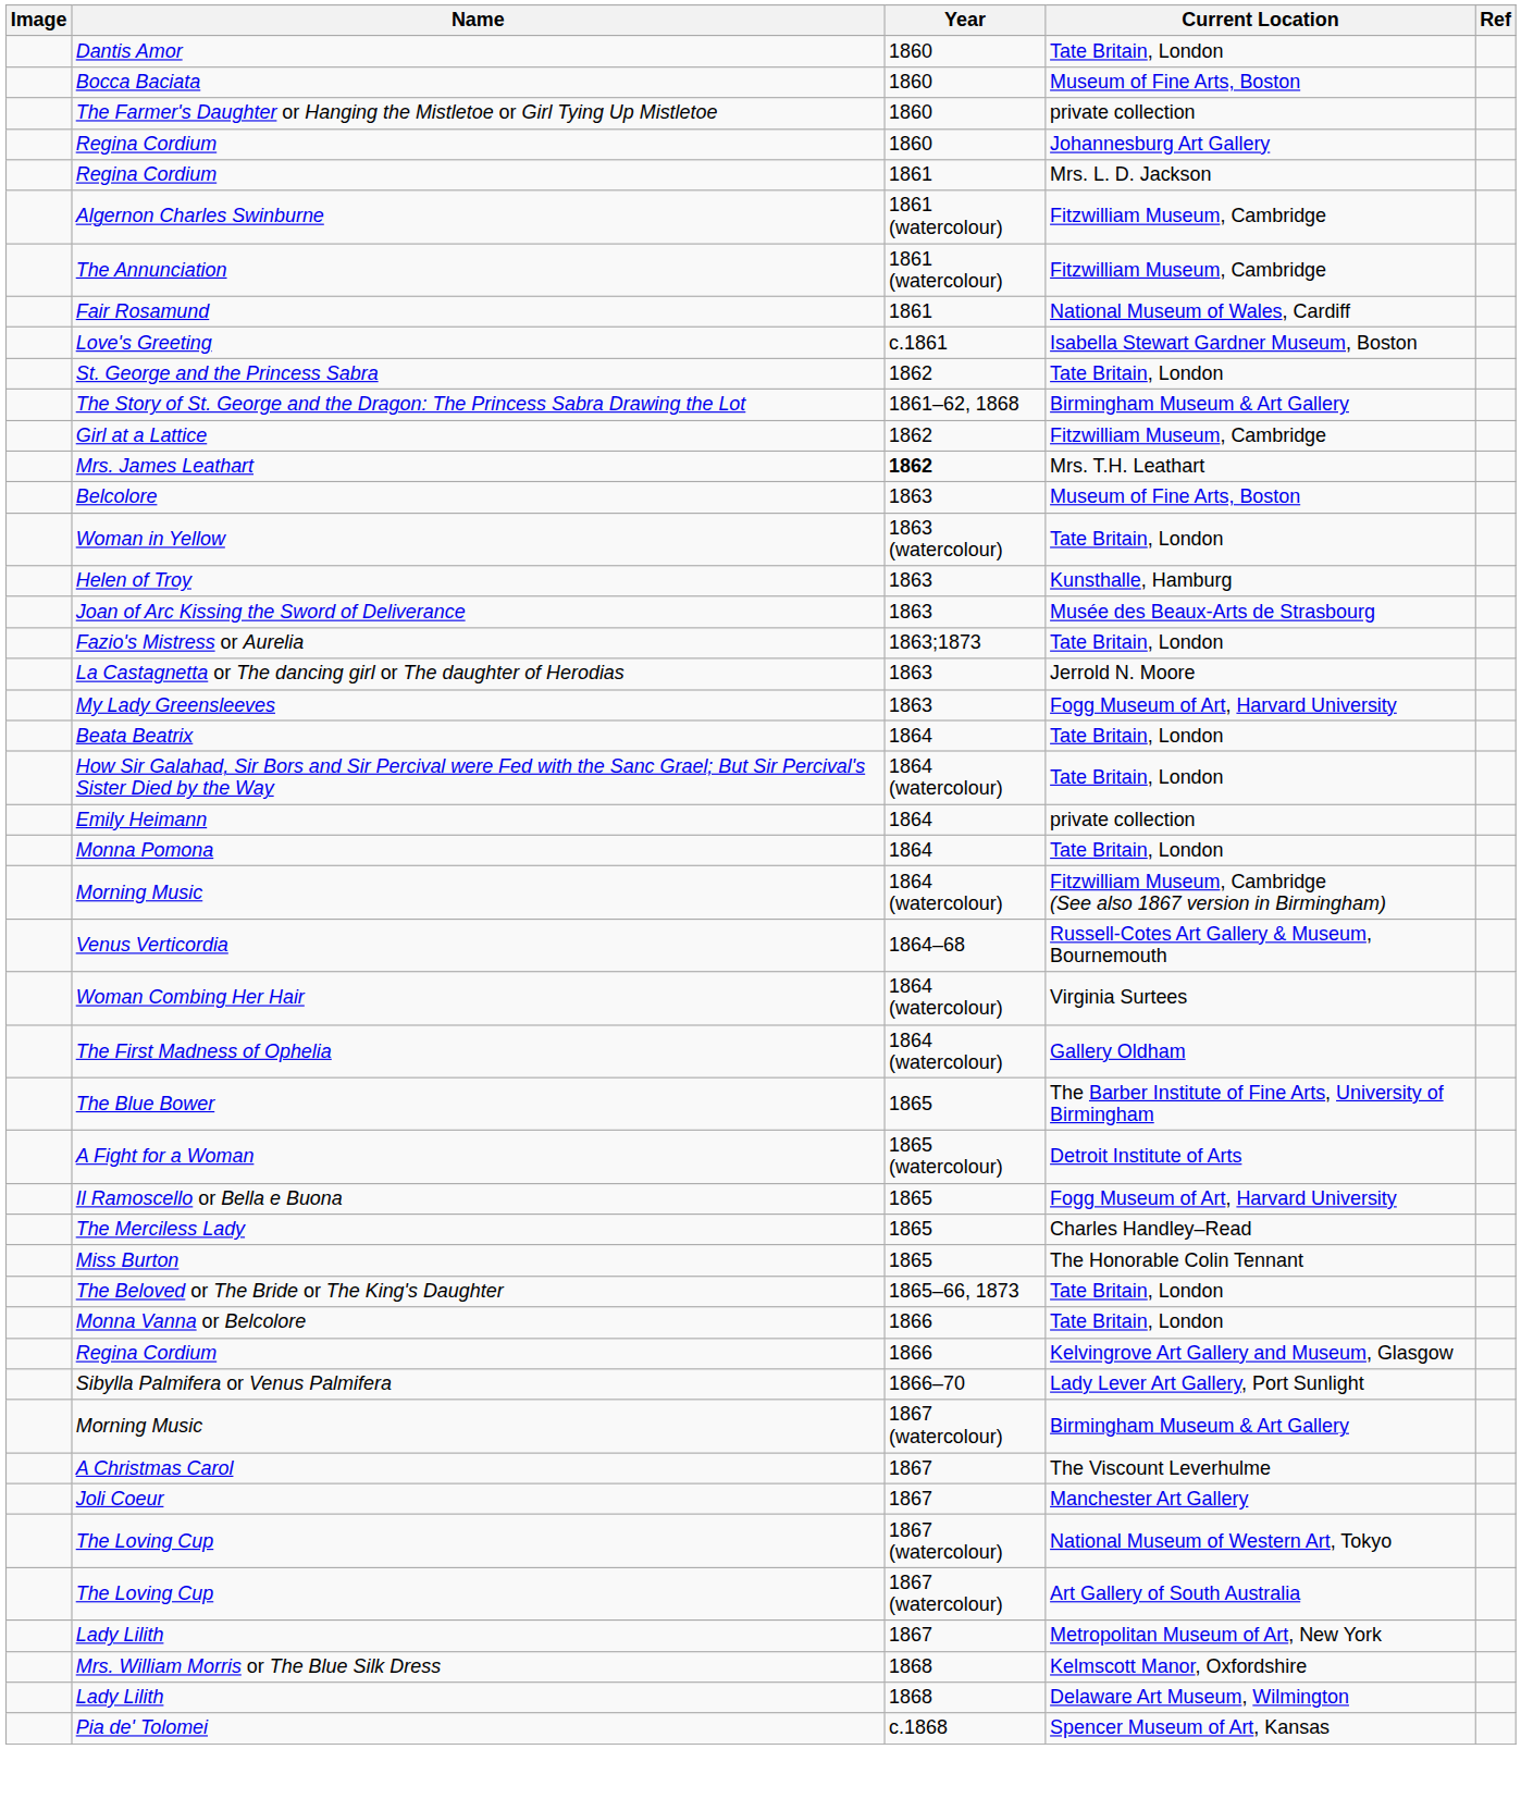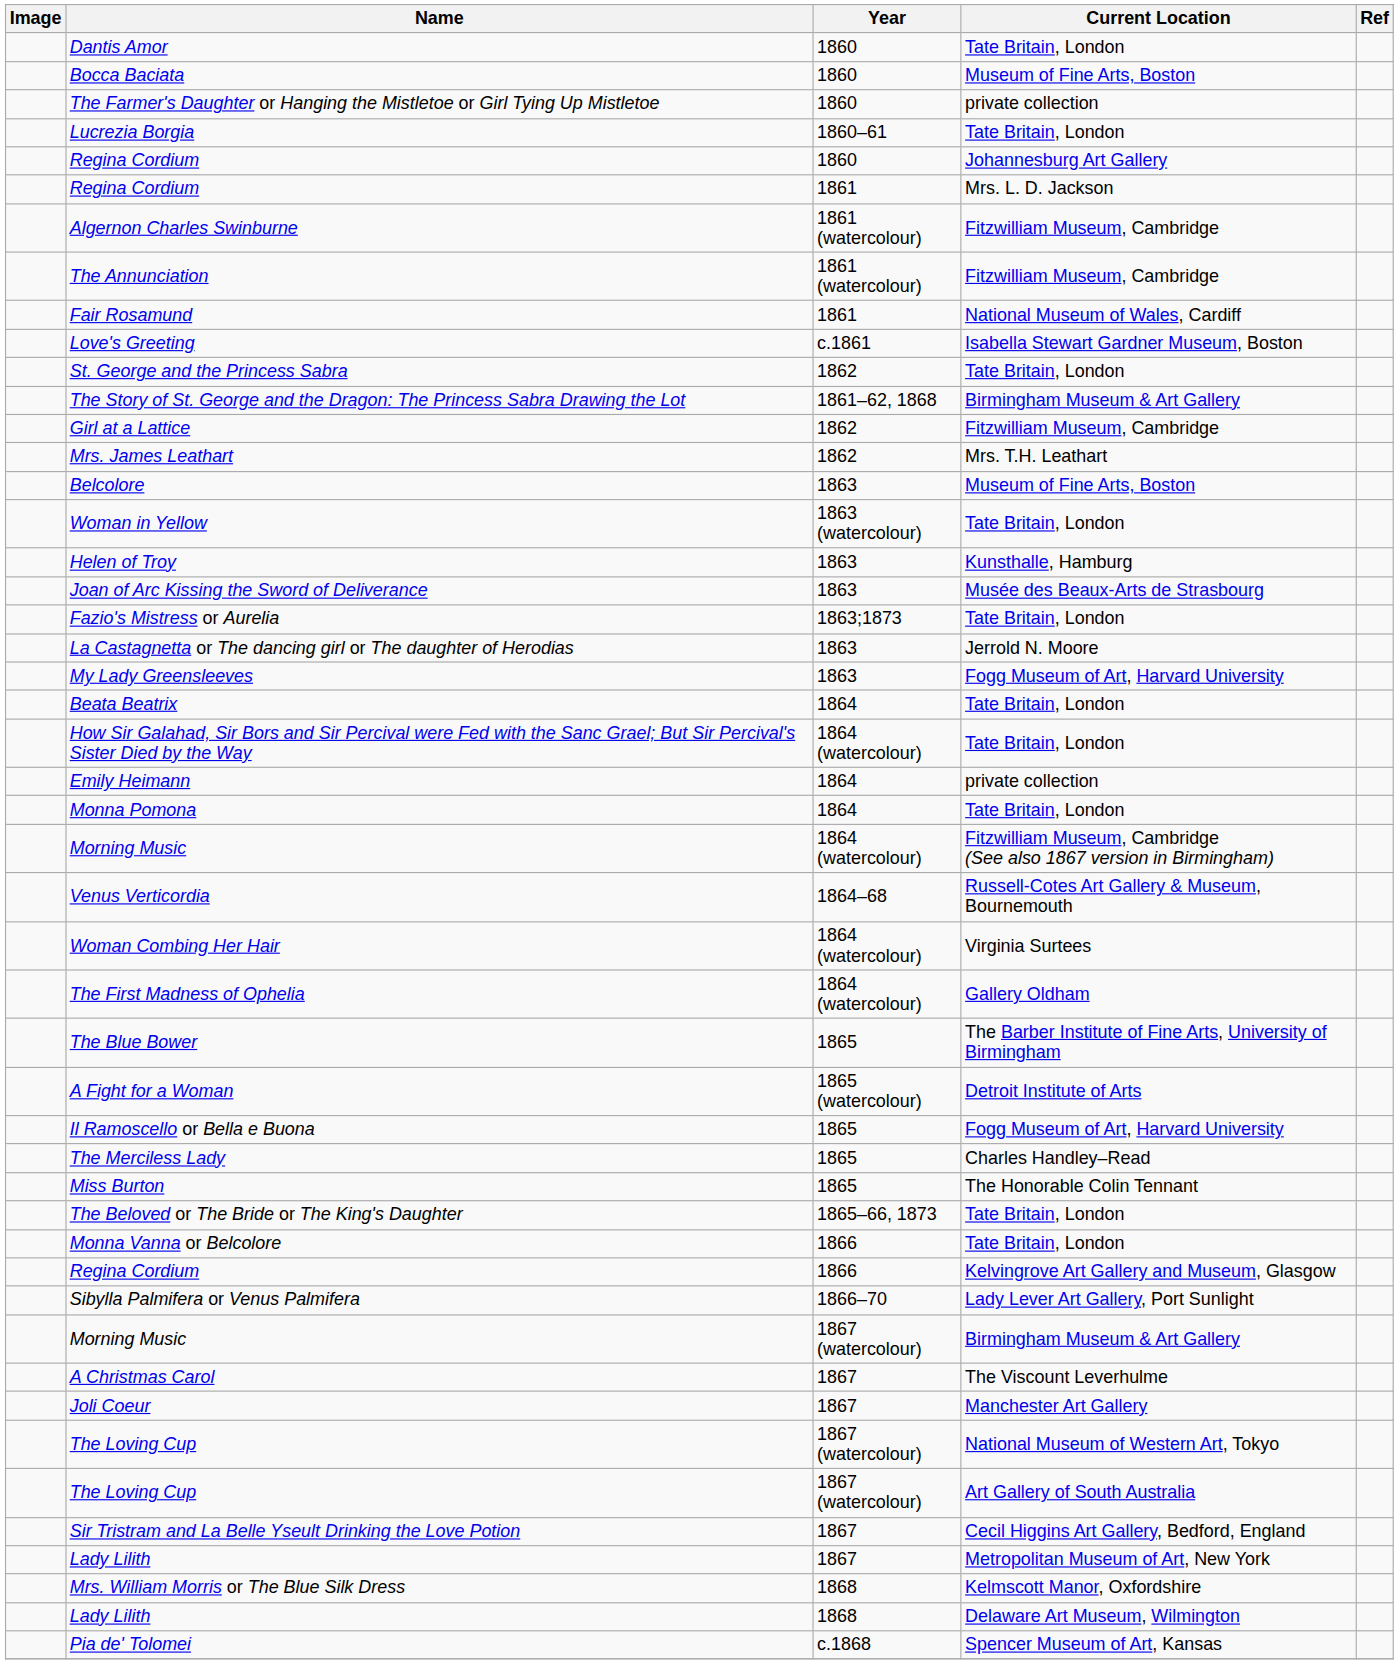 <table class="sortable wikitable" style="margin-left:0.5em; text-align:left">
 <tr>
 <th>Image</th>
 <th>Name</th>
 <th>Year</th>
 <th>Current Location</th>
 <th>Ref</th>
 </tr>
 <tr>
 <td></td>
 <td><em><a href='#'>Dantis Amor</a></em></td>
 <td>1860</td>
 <td><a href='#'>Tate Britain</a>, London</td>
 <td></td>
 </tr>
 <tr>
 <td></td>
 <td><em><a href='#'>Bocca Baciata</a></em></td>
 <td>1860</td>
 <td><a href='#'>Museum of Fine Arts, Boston</a></td>
 <td></td>
 </tr>
 <tr>
 <td></td>
 <td><em><a href='#'>The Farmer's Daughter</a></em> or <em>Hanging the Mistletoe</em> or <em>Girl Tying Up Mistletoe</em></td>
 <td>1860</td>
 <td>private collection</td>
+<td></td>
+</tr>
+<tr>
+<td></td>
+<td><em><a href='#'>Lucrezia Borgia</a></em></td>
+<td>1860–61</td>
+<td><a href='#'>Tate Britain</a>, London</td>
 <td></td>
 </tr>
 <tr>
 <td></td>
 <td><em><a href='#'>Regina Cordium</a></em></td>
 <td>1860</td>
 <td><a href='#'>Johannesburg Art Gallery</a></td>
 <td></td>
 </tr>
 <tr>
 <td></td>
 <td><em><a href='#'>Regina Cordium</a></em></td>
 <td>1861</td>
 <td>Mrs. L. D. Jackson</td>
 <td></td>
 </tr>
 <tr>
 <td></td>
 <td><em><a href='#'>Algernon Charles Swinburne</a></em></td>
 <td>1861 (watercolour)</td>
 <td><a href='#'>Fitzwilliam Museum</a>, Cambridge</td>
 <td></td>
 </tr>
 <tr>
 <td></td>
 <td><em><a href='#'>The Annunciation</a></em></td>
 <td>1861 <br> (watercolour)</td>
 <td><a href='#'>Fitzwilliam Museum</a>, Cambridge</td>
 <td></td>
 </tr>
 <tr>
 <td></td>
 <td><em><a href='#'>Fair Rosamund</a></em></td>
 <td>1861</td>
 <td><a href='#'>National Museum of Wales</a>, Cardiff</td>
 <td></td>
 </tr>
 <tr>
 <td></td>
 <td><em><a href='#'>Love's Greeting</a></em></td>
 <td>c.1861</td>
 <td><a href='#'>Isabella Stewart Gardner Museum</a>, Boston</td>
 <td></td>
 </tr>
 <tr>
 <td></td>
 <td><em><a href='#'>St. George and the Princess Sabra</a></em></td>
 <td>1862</td>
 <td><a href='#'>Tate Britain</a>, London</td>
 <td></td>
 </tr>
 <tr>
 <td></td>
 <td><em><a href='#'>The Story of St. George and the Dragon: The Princess Sabra Drawing the Lot</a></em></td>
 <td>1861–62, 1868</td>
 <td><a href='#'>Birmingham Museum & Art Gallery</a></td>
 <td></td>
 </tr>
 <tr>
 <td></td>
 <td><em><a href='#'>Girl at a Lattice</a></em></td>
 <td>1862</td>
 <td><a href='#'>Fitzwilliam Museum</a>, Cambridge</td>
 <td></td>
 </tr>
 <tr>
 <td></td>
 <td><em><a href='#'>Mrs. James Leathart</a></em></td>
-<td><strong>1862</strong></td>
+<td>1862</td>
 <td>Mrs. T.H. Leathart</td>
 <td></td>
 </tr>
 <tr>
 <td></td>
 <td><em><a href='#'>Belcolore</a></em></td>
 <td>1863</td>
 <td><a href='#'>Museum of Fine Arts, Boston</a></td>
 <td> </td>
 </tr>
 <tr>
 <td></td>
 <td><em><a href='#'>Woman in Yellow</a></em></td>
 <td>1863 <br> (watercolour)</td>
 <td><a href='#'>Tate Britain</a>, London</td>
 <td></td>
 </tr>
 <tr>
 <td></td>
 <td><em><a href='#'>Helen of Troy</a></em></td>
 <td>1863</td>
 <td><a href='#'>Kunsthalle</a>, Hamburg</td>
 <td></td>
 </tr>
 <tr>
 <td></td>
 <td><em><a href='#'>Joan of Arc Kissing the Sword of Deliverance</a></em></td>
 <td>1863</td>
 <td><a href='#'>Musée des Beaux-Arts de Strasbourg</a></td>
 <td></td>
 </tr>
 <tr>
 <td></td>
 <td><em><a href='#'>Fazio's Mistress</a></em> or <em>Aurelia</em></td>
 <td>1863;1873</td>
 <td><a href='#'>Tate Britain</a>, London</td>
 <td></td>
 </tr>
 <tr>
 <td></td>
 <td><em><a href='#'>La Castagnetta</a></em> or <em>The dancing girl</em> or <em>The daughter of Herodias</em></td>
 <td>1863</td>
 <td>Jerrold N. Moore</td>
 <td></td>
 </tr>
 <tr>
 <td></td>
 <td><em><a href='#'>My Lady Greensleeves</a></em></td>
 <td>1863</td>
 <td><a href='#'>Fogg Museum of Art</a>, <a href='#'>Harvard University</a></td>
 <td></td>
 </tr>
 <tr>
 <td></td>
 <td><em><a href='#'>Beata Beatrix</a></em></td>
 <td>1864</td>
 <td><a href='#'>Tate Britain</a>, London</td>
 <td></td>
 </tr>
 <tr>
 <td></td>
 <td><em><a href='#'>How Sir Galahad, Sir Bors and Sir Percival were Fed with the Sanc Grael; But Sir Percival's Sister Died by the Way</a></em></td>
 <td>1864 <br> (watercolour)</td>
 <td><a href='#'>Tate Britain</a>, London</td>
 <td></td>
 </tr>
 <tr>
 <td></td>
 <td><em><a href='#'>Emily Heimann</a></em></td>
 <td>1864</td>
 <td>private collection</td>
 <td></td>
 </tr>
 <tr>
 <td></td>
 <td><em><a href='#'>Monna Pomona</a></em></td>
 <td>1864</td>
 <td><a href='#'>Tate Britain</a>, London</td>
 <td></td>
 </tr>
 <tr>
 <td></td>
 <td><em><a href='#'>Morning Music</a></em></td>
 <td>1864 <br> (watercolour)</td>
 <td><a href='#'>Fitzwilliam Museum</a>, Cambridge <br> <em>(See also 1867 version in Birmingham)</em></td>
 <td></td>
 </tr>
 <tr>
 <td></td>
 <td><em><a href='#'>Venus Verticordia</a></em></td>
 <td>1864–68</td>
 <td><a href='#'>Russell-Cotes Art Gallery & Museum</a>, Bournemouth</td>
 <td></td>
 </tr>
 <tr>
 <td></td>
 <td><em><a href='#'>Woman Combing Her Hair</a></em></td>
 <td>1864 <br> (watercolour)</td>
 <td>Virginia Surtees</td>
 <td></td>
 </tr>
 <tr>
 <td></td>
 <td><em><a href='#'>The First Madness of Ophelia</a></em></td>
 <td>1864 <br> (watercolour)</td>
 <td><a href='#'>Gallery Oldham</a></td>
 <td></td>
 </tr>
 <tr>
 <td></td>
 <td><em><a href='#'>The Blue Bower</a></em></td>
 <td>1865</td>
 <td>The <a href='#'>Barber Institute of Fine Arts</a>, <a href='#'>University of Birmingham</a></td>
 <td></td>
 </tr>
 <tr>
 <td></td>
 <td><em><a href='#'>A Fight for a Woman</a></em></td>
 <td>1865 <br> (watercolour)</td>
 <td><a href='#'>Detroit Institute of Arts</a></td>
 <td></td>
 </tr>
 <tr>
 <td></td>
 <td><em><a href='#'>Il Ramoscello</a></em> or <em>Bella e Buona </em></td>
 <td>1865</td>
 <td><a href='#'>Fogg Museum of Art</a>, <a href='#'>Harvard University</a></td>
 <td></td>
 </tr>
 <tr>
 <td></td>
 <td><em><a href='#'>The Merciless Lady</a></em></td>
 <td>1865</td>
 <td>Charles Handley–Read</td>
 <td></td>
 </tr>
 <tr>
 <td></td>
 <td><em><a href='#'>Miss Burton</a></em></td>
 <td>1865</td>
 <td>The Honorable Colin Tennant</td>
 <td></td>
 </tr>
 <tr>
 <td></td>
 <td><em><a href='#'>The Beloved</a></em> or <em>The Bride</em> or <em>The King's Daughter</em></td>
 <td>1865–66, 1873</td>
 <td><a href='#'>Tate Britain</a>, London</td>
 <td></td>
 </tr>
 <tr>
 <td></td>
 <td><em><a href='#'>Monna Vanna</a></em> or <em>Belcolore</em></td>
 <td>1866</td>
 <td><a href='#'>Tate Britain</a>, London</td>
 <td></td>
 </tr>
 <tr>
 <td></td>
 <td><em><a href='#'>Regina Cordium</a></em></td>
 <td>1866</td>
 <td><a href='#'>Kelvingrove Art Gallery and Museum</a>, Glasgow</td>
 <td></td>
 </tr>
 <tr>
 <td></td>
 <td><em>Sibylla Palmifera</em> or <em>Venus Palmifera</em></td>
 <td>1866–70</td>
 <td><a href='#'>Lady Lever Art Gallery</a>, Port Sunlight</td>
 <td></td>
 </tr>
 <tr>
 <td></td>
 <td><em>Morning Music</em></td>
 <td>1867 <br> (watercolour)</td>
 <td><a href='#'>Birmingham Museum & Art Gallery</a></td>
 <td></td>
 </tr>
 <tr>
 <td></td>
 <td><em><a href='#'>A Christmas Carol</a></em></td>
 <td>1867</td>
 <td>The Viscount Leverhulme</td>
 <td></td>
 </tr>
 <tr>
 <td></td>
 <td><em><a href='#'>Joli Coeur</a></em></td>
 <td>1867</td>
 <td><a href='#'>Manchester Art Gallery</a></td>
 <td></td>
 </tr>
 <tr>
 <td></td>
 <td><em><a href='#'>The Loving Cup</a></em></td>
 <td>1867 <br> (watercolour)</td>
 <td><a href='#'>National Museum of Western Art</a>, Tokyo</td>
 <td></td>
 </tr>
 <tr>
 <td></td>
 <td><em><a href='#'>The Loving Cup</a></em></td>
 <td>1867 <br> (watercolour)</td>
 <td><a href='#'>Art Gallery of South Australia</a></td>
 <td></td>
 </tr>
 <tr>
 <td></td>
+<td><em><a href='#'>Sir Tristram and La Belle Yseult Drinking the Love Potion</a></em></td>
+<td>1867</td>
+<td><a href='#'>Cecil Higgins Art Gallery</a>, Bedford, England</td>
+<td></td>
+</tr>
+<tr>
+<td></td>
 <td><em><a href='#'>Lady Lilith</a></em></td>
 <td>1867</td>
 <td><a href='#'>Metropolitan Museum of Art</a>, New York</td>
 <td></td>
 </tr>
 <tr>
 <td></td>
 <td><em><a href='#'>Mrs. William Morris</a></em> or <em>The Blue Silk Dress</em></td>
 <td>1868</td>
 <td><a href='#'>Kelmscott Manor</a>, Oxfordshire</td>
 <td></td>
 </tr>
 <tr>
 <td></td>
 <td><em><a href='#'>Lady Lilith</a></em></td>
 <td>1868</td>
 <td><a href='#'>Delaware Art Museum</a>, <a href='#'>Wilmington</a></td>
 <td></td>
 </tr>
 <tr>
 <td></td>
 <td><em><a href='#'>Pia de' Tolomei</a></em></td>
 <td>c.1868</td>
 <td><a href='#'>Spencer Museum of Art</a>, Kansas</td>
 <td></td>
 </tr>
 <tr>
 </tr>
 </table>
